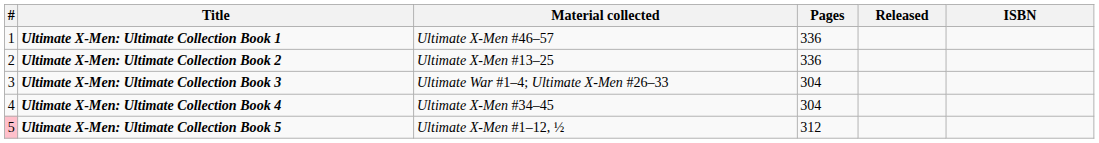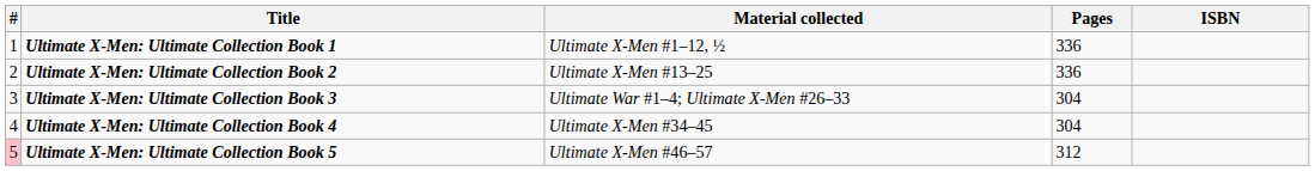 <table class="wikitable sortable" width=98%>
 <tr>
 <th width="4px">#</th>
 <th>Title</th>
 <th>Material collected</th>
 <th>Pages</th>
-<th>Released</th>
 <th class="unsortable" style="width: 10em;">ISBN</th>
 </tr>
 <tr>
 <td>1</td>
 <td><strong><em>Ultimate X-Men: Ultimate Collection Book 1</em></strong></td>
-<td><em>Ultimate X-Men</em> #46–57</td>
+<td><em>Ultimate X-Men</em> #1–12, ½</td>
 <td>336</td>
-<td></td>
 <td></td>
 </tr>
 <tr>
 <td>2</td>
 <td><strong><em>Ultimate X-Men: Ultimate Collection Book 2</em></strong></td>
 <td><em>Ultimate X-Men</em> #13–25</td>
 <td>336</td>
 <td></td>
-<td></td>
 </tr>
 <tr>
 <td>3</td>
 <td><strong><em>Ultimate X-Men: Ultimate Collection Book 3</em></strong></td>
 <td><em>Ultimate War</em> #1–4; <em>Ultimate X-Men</em> #26–33</td>
 <td>304</td>
-<td></td>
 <td></td>
 </tr>
 <tr>
 <td>4</td>
 <td><strong><em>Ultimate X-Men: Ultimate Collection Book 4</em></strong></td>
 <td><em>Ultimate X-Men</em> #34–45</td>
 <td>304</td>
 <td></td>
-<td></td>
 </tr>
 <tr>
 <td style="background: pink;">5</td>
 <td><strong><em>Ultimate X-Men: Ultimate Collection Book 5</em></strong></td>
-<td><em>Ultimate X-Men</em> #1–12, ½</td>
+<td><em>Ultimate X-Men</em> #46–57</td>
 <td>312</td>
-<td></td>
 <td></td>
 </tr>
 </table>
